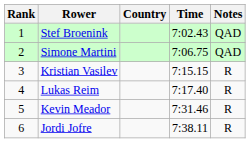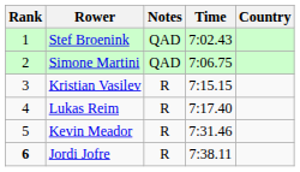 <table class="wikitable" style="text-align:center">
 <tr>
 <th>Rank</th>
 <th>Rower</th>
+<th>Notes</th>
+<th>Time</th>
 <th>Country</th>
-<th>Time</th>
-<th>Notes</th>
 </tr>
 <tr bgcolor=ccffcc>
 <td>1</td>
 <td align="left"><a href='#'>Stef Broenink</a></td>
+<td>QAD</td>
+<td>7:02.43</td>
 <td align="left"></td>
-<td>7:02.43</td>
-<td>QAD</td>
 </tr>
 <tr bgcolor=ccffcc>
 <td>2</td>
 <td align="left"><a href='#'>Simone Martini</a></td>
+<td>QAD</td>
+<td>7:06.75</td>
 <td align="left"></td>
-<td>7:06.75</td>
-<td>QAD</td>
 </tr>
 <tr>
 <td>3</td>
 <td align="left"><a href='#'>Kristian Vasilev</a></td>
+<td>R</td>
+<td>7:15.15</td>
 <td align="left"></td>
-<td>7:15.15</td>
-<td>R</td>
 </tr>
 <tr>
 <td>4</td>
 <td align="left"><a href='#'>Lukas Reim</a></td>
+<td>R</td>
+<td>7:17.40</td>
 <td align="left"></td>
-<td>7:17.40</td>
-<td>R</td>
 </tr>
 <tr>
 <td>5</td>
 <td align="left"><a href='#'>Kevin Meador</a></td>
+<td>R</td>
+<td>7:31.46</td>
 <td align="left"></td>
-<td>7:31.46</td>
-<td>R</td>
 </tr>
 <tr>
-<td>6</td>
+<td><strong>6</strong></td>
 <td align="left"><a href='#'>Jordi Jofre</a></td>
+<td>R</td>
+<td>7:38.11</td>
 <td align="left"></td>
-<td>7:38.11</td>
-<td>R</td>
 </tr>
 </table>
